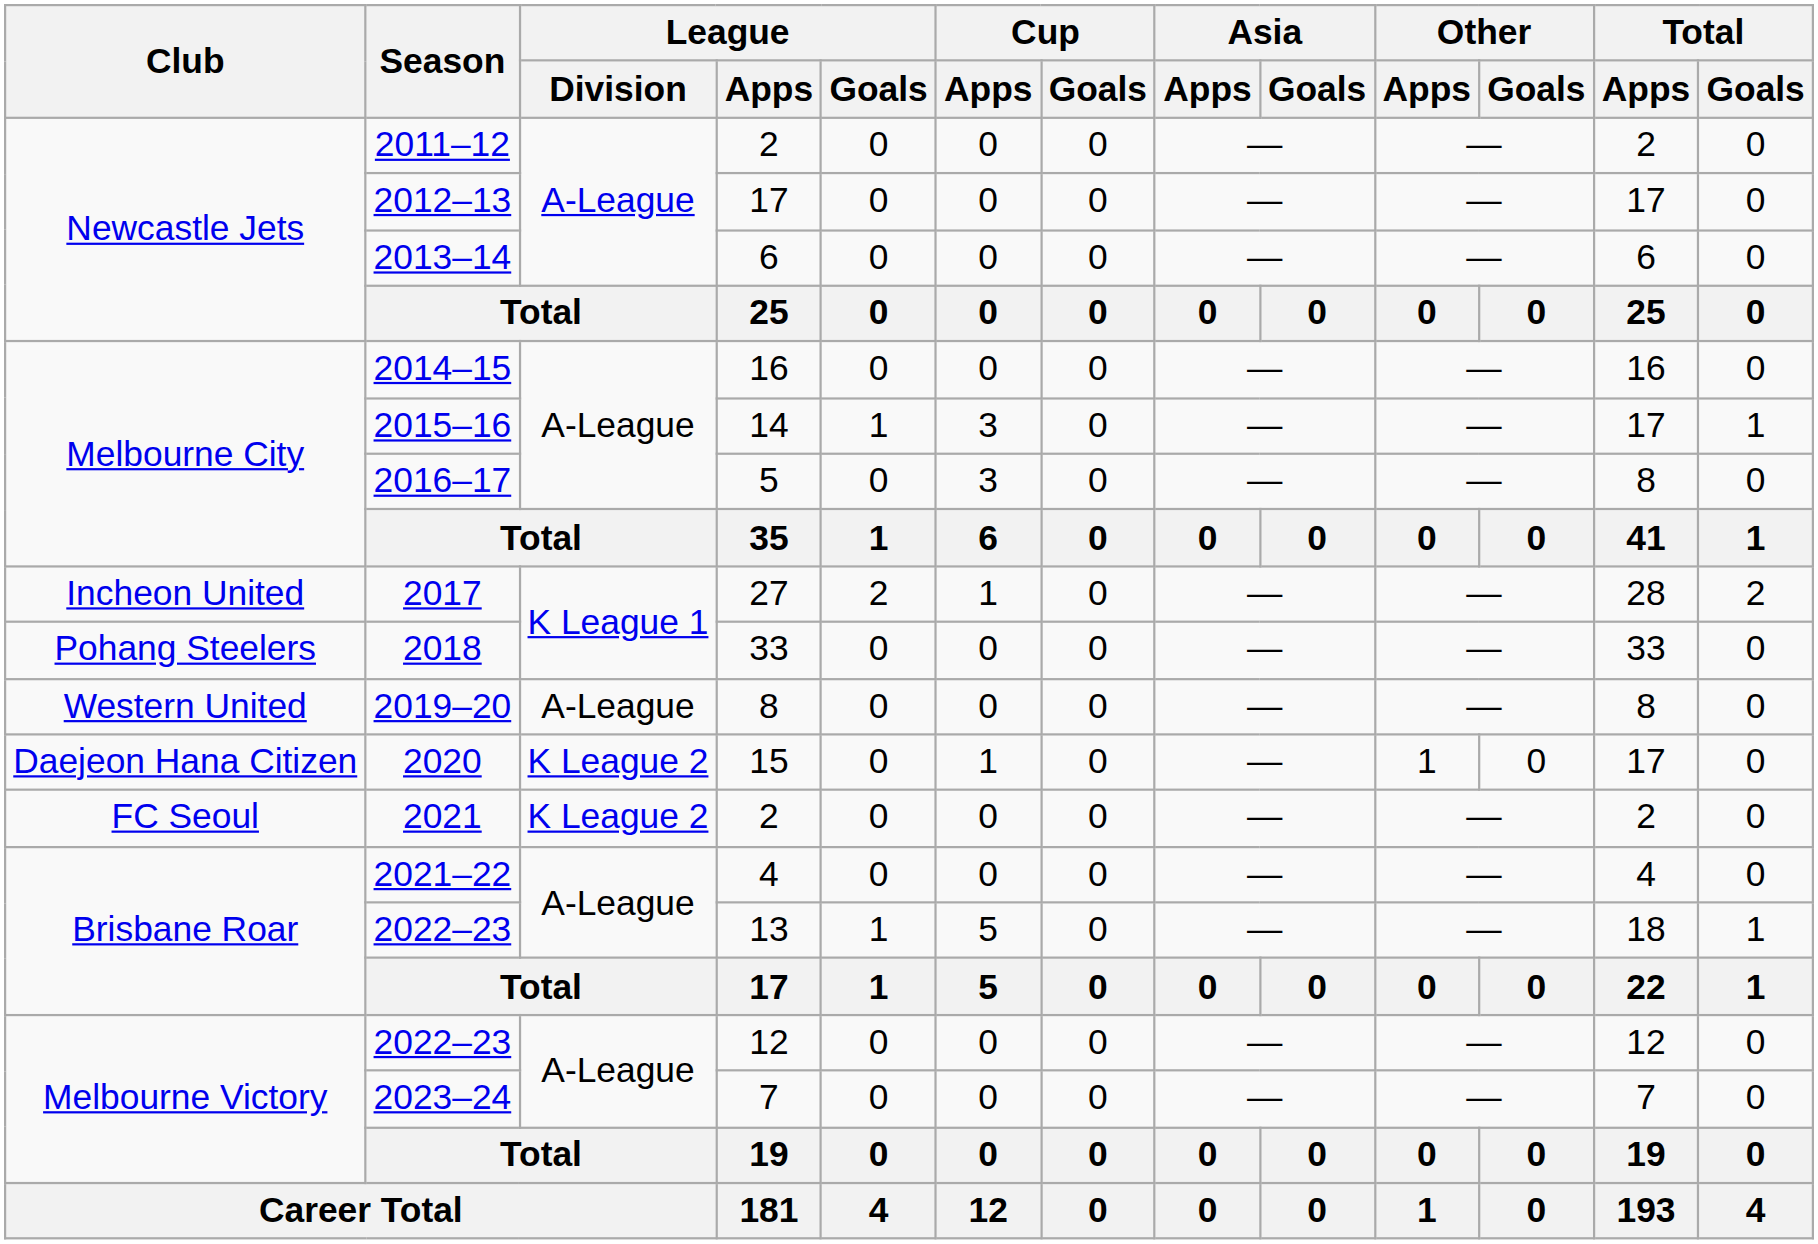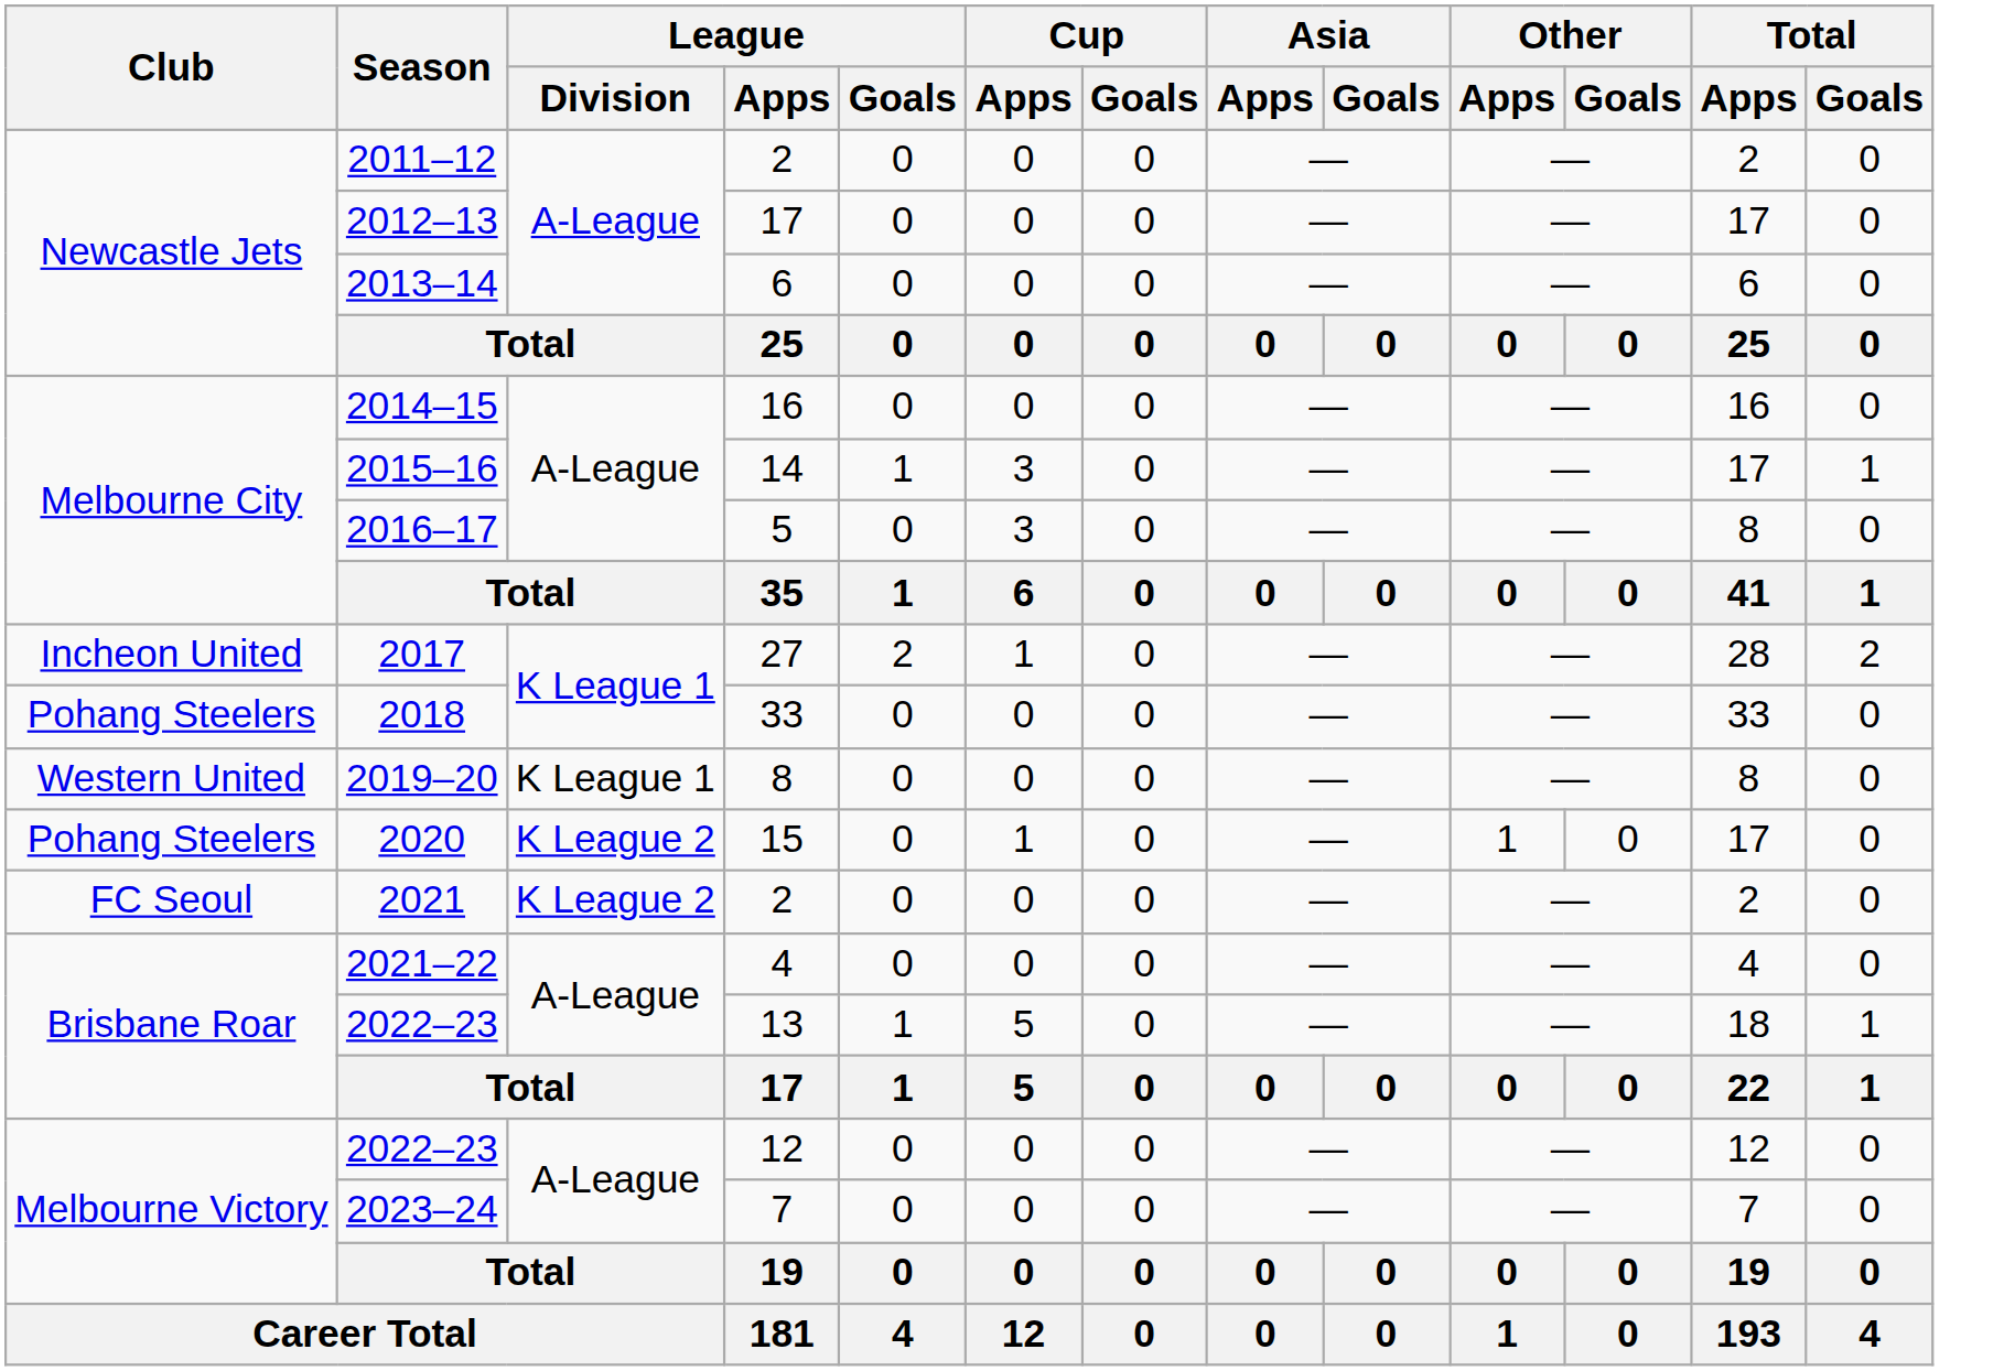 <table class="wikitable" style="text-align: center;">
 <tr>
 <th rowspan="2">Club</th>
 <th rowspan="2">Season</th>
 <th colspan="3">League</th>
 <th colspan="2">Cup</th>
 <th colspan="2">Asia</th>
 <th colspan="2">Other</th>
 <th colspan="2">Total</th>
 </tr>
 <tr>
 <th>Division</th>
 <th>Apps</th>
 <th>Goals</th>
 <th>Apps</th>
 <th>Goals</th>
 <th>Apps</th>
 <th>Goals</th>
 <th>Apps</th>
 <th>Goals</th>
 <th>Apps</th>
 <th>Goals</th>
 </tr>
 <tr>
 <td rowspan="4"><a href='#'>Newcastle Jets</a></td>
 <td><a href='#'>2011–12</a></td>
 <td rowspan=3><a href='#'>A-League</a></td>
 <td>2</td>
 <td>0</td>
 <td>0</td>
 <td>0</td>
 <td colspan="2">—</td>
 <td colspan="2">—</td>
 <td>2</td>
 <td>0</td>
 </tr>
 <tr>
 <td><a href='#'>2012–13</a></td>
 <td>17</td>
 <td>0</td>
 <td>0</td>
 <td>0</td>
 <td colspan="2">—</td>
 <td colspan="2">—</td>
 <td>17</td>
 <td>0</td>
 </tr>
 <tr>
 <td><a href='#'>2013–14</a></td>
 <td>6</td>
 <td>0</td>
 <td>0</td>
 <td>0</td>
 <td colspan="2">—</td>
 <td colspan="2">—</td>
 <td>6</td>
 <td>0</td>
 </tr>
 <tr>
 <th colspan=2>Total</th>
 <th>25</th>
 <th>0</th>
 <th>0</th>
 <th>0</th>
 <th>0</th>
 <th>0</th>
 <th>0</th>
 <th>0</th>
 <th>25</th>
 <th>0</th>
 </tr>
 <tr>
 <td rowspan="4"><a href='#'>Melbourne City</a></td>
 <td><a href='#'>2014–15</a></td>
 <td rowspan="3">A-League</td>
 <td>16</td>
 <td>0</td>
 <td>0</td>
 <td>0</td>
 <td colspan="2">—</td>
 <td colspan="2">—</td>
 <td>16</td>
 <td>0</td>
 </tr>
 <tr>
 <td><a href='#'>2015–16</a></td>
 <td>14</td>
 <td>1</td>
 <td>3</td>
 <td>0</td>
 <td colspan="2">—</td>
 <td colspan="2">—</td>
 <td>17</td>
 <td>1</td>
 </tr>
 <tr>
 <td><a href='#'>2016–17</a></td>
 <td>5</td>
 <td>0</td>
 <td>3</td>
 <td>0</td>
 <td colspan="2">—</td>
 <td colspan="2">—</td>
 <td>8</td>
 <td>0</td>
 </tr>
 <tr>
 <th colspan=2>Total</th>
 <th>35</th>
 <th>1</th>
 <th>6</th>
 <th>0</th>
 <th>0</th>
 <th>0</th>
 <th>0</th>
 <th>0</th>
 <th>41</th>
 <th>1</th>
 </tr>
 <tr>
 <td><a href='#'>Incheon United</a></td>
 <td><a href='#'>2017</a></td>
 <td rowspan=2><a href='#'>K League 1</a></td>
 <td>27</td>
 <td>2</td>
 <td>1</td>
 <td>0</td>
 <td colspan="2">—</td>
 <td colspan="2">—</td>
 <td>28</td>
 <td>2</td>
 </tr>
 <tr>
 <td><a href='#'>Pohang Steelers</a></td>
 <td><a href='#'>2018</a></td>
 <td>33</td>
 <td>0</td>
 <td>0</td>
 <td>0</td>
 <td colspan="2">—</td>
 <td colspan="2">—</td>
 <td>33</td>
 <td>0</td>
 </tr>
 <tr>
 <td><a href='#'>Western United</a></td>
 <td><a href='#'>2019–20</a></td>
-<td>A-League</td>
+<td>K League 1</td>
 <td>8</td>
 <td>0</td>
 <td>0</td>
 <td>0</td>
 <td colspan="2">—</td>
 <td colspan="2">—</td>
 <td>8</td>
 <td>0</td>
 </tr>
 <tr>
-<td><a href='#'>Daejeon Hana Citizen</a></td>
+<td><a href='#'>Pohang Steelers</a></td>
 <td><a href='#'>2020</a></td>
 <td><a href='#'>K League 2</a></td>
 <td>15</td>
 <td>0</td>
 <td>1</td>
 <td>0</td>
 <td colspan="2">—</td>
 <td>1</td>
 <td>0</td>
 <td>17</td>
 <td>0</td>
 </tr>
 <tr>
 <td><a href='#'>FC Seoul</a></td>
 <td><a href='#'>2021</a></td>
 <td><a href='#'>K League 2</a></td>
 <td>2</td>
 <td>0</td>
 <td>0</td>
 <td>0</td>
 <td colspan="2">—</td>
 <td colspan="2">—</td>
 <td>2</td>
 <td>0</td>
 </tr>
 <tr>
 <td rowspan="3"><a href='#'>Brisbane Roar</a></td>
 <td><a href='#'>2021–22</a></td>
 <td rowspan="2">A-League</td>
 <td>4</td>
 <td>0</td>
 <td>0</td>
 <td>0</td>
 <td colspan="2">—</td>
 <td colspan="2">—</td>
 <td>4</td>
 <td>0</td>
 </tr>
 <tr>
 <td><a href='#'>2022–23</a></td>
 <td>13</td>
 <td>1</td>
 <td>5</td>
 <td>0</td>
 <td colspan="2">—</td>
 <td colspan="2">—</td>
 <td>18</td>
 <td>1</td>
 </tr>
 <tr>
 <th colspan=2>Total</th>
 <th>17</th>
 <th>1</th>
 <th>5</th>
 <th>0</th>
 <th>0</th>
 <th>0</th>
 <th>0</th>
 <th>0</th>
 <th>22</th>
 <th>1</th>
 </tr>
 <tr>
 <td rowspan="3"><a href='#'>Melbourne Victory</a></td>
 <td><a href='#'>2022–23</a></td>
 <td rowspan="2">A-League</td>
 <td>12</td>
 <td>0</td>
 <td>0</td>
 <td>0</td>
 <td colspan="2">—</td>
 <td colspan="2">—</td>
 <td>12</td>
 <td>0</td>
 </tr>
 <tr>
 <td><a href='#'>2023–24</a></td>
 <td>7</td>
 <td>0</td>
 <td>0</td>
 <td>0</td>
 <td colspan="2">—</td>
 <td colspan="2">—</td>
 <td>7</td>
 <td>0</td>
 </tr>
 <tr>
 <th colspan="2">Total</th>
 <th>19</th>
 <th>0</th>
 <th>0</th>
 <th>0</th>
 <th>0</th>
 <th>0</th>
 <th>0</th>
 <th>0</th>
 <th>19</th>
 <th>0</th>
 </tr>
 <tr>
 <th colspan="3">Career Total</th>
 <th>181</th>
 <th>4</th>
 <th>12</th>
 <th>0</th>
 <th>0</th>
 <th>0</th>
 <th>1</th>
 <th>0</th>
 <th>193</th>
 <th>4</th>
 </tr>
 </table>
